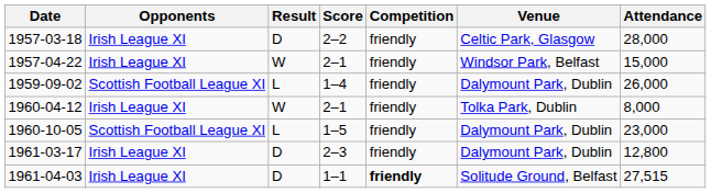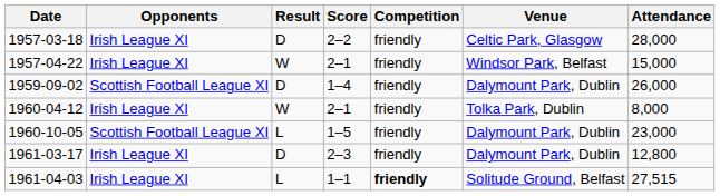 <table class="wikitable">
 <tr>
 <th>Date</th>
 <th>Opponents</th>
 <th>Result</th>
 <th>Score</th>
 <th>Competition</th>
 <th>Venue</th>
 <th>Attendance</th>
 </tr>
 <tr>
 <td>1957-03-18</td>
 <td><a href='#'>Irish League XI</a></td>
 <td>D</td>
 <td>2–2</td>
 <td>friendly</td>
 <td><a href='#'>Celtic Park, Glasgow</a></td>
 <td>28,000</td>
 </tr>
 <tr>
 <td>1957-04-22</td>
 <td><a href='#'>Irish League XI</a></td>
 <td>W</td>
 <td>2–1</td>
 <td>friendly</td>
 <td><a href='#'>Windsor Park</a>, Belfast</td>
 <td>15,000</td>
 </tr>
 <tr>
 <td>1959-09-02</td>
 <td><a href='#'>Scottish Football League XI</a></td>
-<td>L</td>
+<td>D</td>
 <td>1–4</td>
 <td>friendly</td>
 <td><a href='#'>Dalymount Park</a>, Dublin</td>
 <td>26,000</td>
 </tr>
 <tr>
 <td>1960-04-12</td>
 <td><a href='#'>Irish League XI</a></td>
 <td>W</td>
 <td>2–1</td>
 <td>friendly</td>
 <td><a href='#'>Tolka Park</a>, Dublin</td>
 <td>8,000</td>
 </tr>
 <tr>
 <td>1960-10-05</td>
 <td><a href='#'>Scottish Football League XI</a></td>
 <td>L</td>
 <td>1–5</td>
 <td>friendly</td>
 <td><a href='#'>Dalymount Park</a>, Dublin</td>
 <td>23,000</td>
 </tr>
 <tr>
 <td>1961-03-17</td>
 <td><a href='#'>Irish League XI</a></td>
 <td>D</td>
 <td>2–3</td>
 <td>friendly</td>
 <td><a href='#'>Dalymount Park</a>, Dublin</td>
 <td>12,800</td>
 </tr>
 <tr>
 <td>1961-04-03</td>
 <td><a href='#'>Irish League XI</a></td>
-<td>D</td>
+<td>L</td>
 <td>1–1</td>
 <td><strong>friendly</strong></td>
 <td><a href='#'>Solitude Ground</a>, Belfast</td>
 <td>27,515</td>
 </tr>
 </table>
